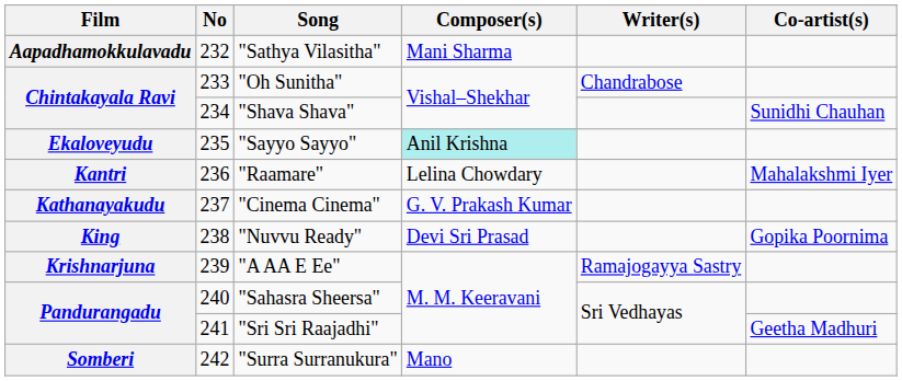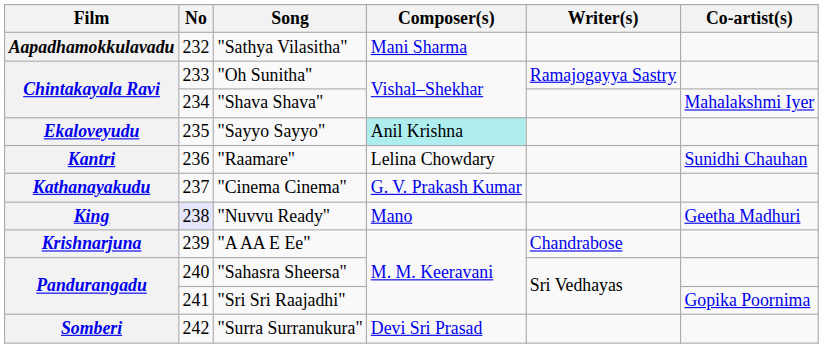 <table class="wikitable">
 <tr>
 <th>Film</th>
 <th>No</th>
 <th>Song</th>
 <th>Composer(s)</th>
 <th>Writer(s)</th>
 <th>Co-artist(s)</th>
 </tr>
 <tr>
 <th><em>Aapadhamokkulavadu</em></th>
 <td>232</td>
 <td>"Sathya Vilasitha"</td>
 <td><a href='#'>Mani Sharma</a></td>
 <td></td>
 <td></td>
 </tr>
 <tr>
 <th rowspan="2"><em><a href='#'>Chintakayala Ravi</a></em></th>
 <td>233</td>
 <td>"Oh Sunitha"</td>
 <td rowspan="2"><a href='#'>Vishal–Shekhar</a></td>
-<td><a href='#'>Chandrabose</a></td>
+<td><a href='#'>Ramajogayya Sastry</a></td>
 <td></td>
 </tr>
 <tr>
 <td>234</td>
 <td>"Shava Shava"</td>
 <td></td>
-<td><a href='#'>Sunidhi Chauhan</a></td>
+<td><a href='#'>Mahalakshmi Iyer</a></td>
 </tr>
 <tr>
 <th><em><a href='#'>Ekaloveyudu</a></em></th>
 <td>235</td>
 <td>"Sayyo Sayyo"</td>
 <td style="background: paleturquoise;">Anil Krishna</td>
 <td></td>
 <td></td>
 </tr>
 <tr>
 <th><em><a href='#'>Kantri</a></em></th>
 <td>236</td>
 <td>"Raamare"</td>
 <td>Lelina Chowdary</td>
 <td></td>
-<td><a href='#'>Mahalakshmi Iyer</a></td>
+<td><a href='#'>Sunidhi Chauhan</a></td>
 </tr>
 <tr>
 <th><a href='#'><em>Kathanayakudu</em></a></th>
 <td>237</td>
 <td>"Cinema Cinema"</td>
 <td><a href='#'>G. V. Prakash Kumar</a></td>
 <td></td>
 <td></td>
 </tr>
 <tr>
 <th><em><a href='#'>King</a></em></th>
-<td>238</td>
+<td style="background: lavender;">238</td>
 <td>"Nuvvu Ready"</td>
-<td><a href='#'>Devi Sri Prasad</a></td>
+<td><a href='#'>Mano</a></td>
 <td></td>
-<td><a href='#'>Gopika Poornima</a></td>
+<td><a href='#'>Geetha Madhuri</a></td>
 </tr>
 <tr>
 <th><em><a href='#'>Krishnarjuna</a></em></th>
 <td>239</td>
 <td>"A AA E Ee"</td>
 <td rowspan="3"><a href='#'>M. M. Keeravani</a></td>
-<td><a href='#'>Ramajogayya Sastry</a></td>
+<td><a href='#'>Chandrabose</a></td>
 <td></td>
 </tr>
 <tr>
 <th rowspan="2"><em><a href='#'>Pandurangadu</a></em></th>
 <td>240</td>
 <td>"Sahasra Sheersa"</td>
 <td rowspan="2">Sri Vedhayas</td>
 <td></td>
 </tr>
 <tr>
 <td>241</td>
 <td>"Sri Sri Raajadhi"</td>
-<td><a href='#'>Geetha Madhuri</a></td>
+<td><a href='#'>Gopika Poornima</a></td>
 </tr>
 <tr>
 <th><em><a href='#'>Somberi</a></em></th>
 <td>242</td>
 <td>"Surra Surranukura"</td>
-<td><a href='#'>Mano</a></td>
+<td><a href='#'>Devi Sri Prasad</a></td>
 <td></td>
 <td></td>
 </tr>
 </table>
